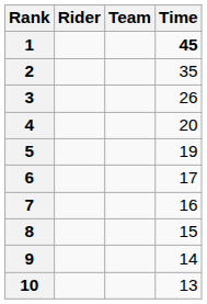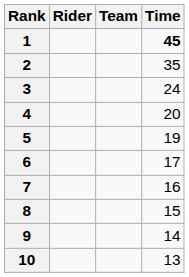 <table class="wikitable" margin-bottom:0;">
 <tr>
 <th scope="col">Rank</th>
 <th scope="col">Rider</th>
 <th scope="col">Team</th>
 <th scope="col">Time</th>
 </tr>
 <tr>
 <th scope="row">1</th>
 <td> </td>
 <td></td>
 <td align="right"><strong>45</strong></td>
 </tr>
 <tr>
 <th scope="row">2</th>
 <td></td>
 <td></td>
 <td align="right">35</td>
 </tr>
 <tr>
 <th scope="row">3</th>
 <td></td>
 <td></td>
-<td align="right">26</td>
+<td align="right">24</td>
 </tr>
 <tr>
 <th scope="row">4</th>
 <td></td>
 <td></td>
 <td align="right">20</td>
 </tr>
 <tr>
 <th scope="row">5</th>
 <td> </td>
 <td></td>
 <td align="right">19</td>
 </tr>
 <tr>
 <th scope="row">6</th>
 <td></td>
 <td></td>
 <td align="right">17</td>
 </tr>
 <tr>
 <th scope="row">7</th>
 <td></td>
 <td></td>
 <td align="right">16</td>
 </tr>
 <tr>
 <th scope="row">8</th>
 <td></td>
 <td></td>
 <td align="right">15</td>
 </tr>
 <tr>
 <th scope="row">9</th>
 <td></td>
 <td></td>
 <td align="right">14</td>
 </tr>
 <tr>
 <th scope="row">10</th>
 <td></td>
 <td></td>
 <td align="right">13</td>
 </tr>
 </table>
